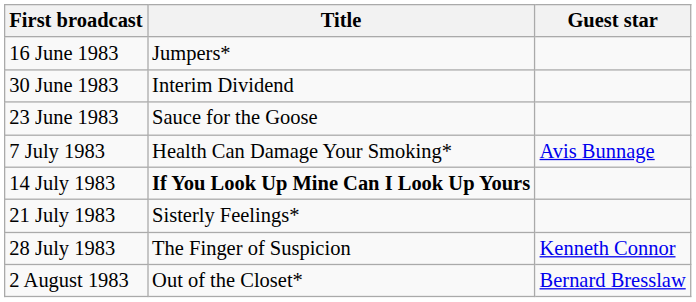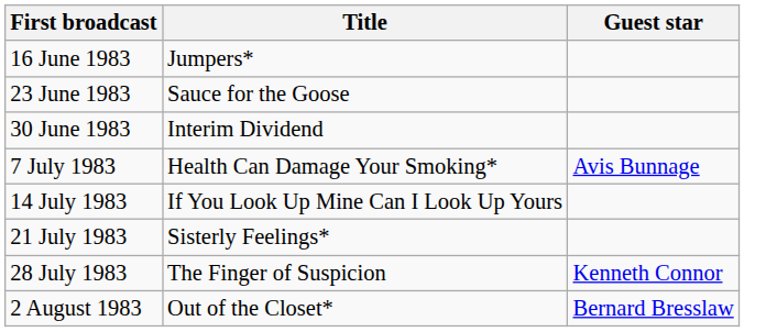 <table class="wikitable">
 <tr>
 <th>First broadcast</th>
 <th>Title</th>
 <th>Guest star</th>
 </tr>
 <tr>
 <td>16 June 1983</td>
 <td>Jumpers*</td>
 <td></td>
 </tr>
 <tr>
-<td>30 June 1983</td>
-<td>Interim Dividend</td>
+<td>23 June 1983</td>
+<td>Sauce for the Goose</td>
 <td></td>
 </tr>
 <tr>
-<td>23 June 1983</td>
-<td>Sauce for the Goose</td>
+<td>30 June 1983</td>
+<td>Interim Dividend</td>
 <td></td>
 </tr>
 <tr>
 <td>7 July 1983</td>
 <td>Health Can Damage Your Smoking*</td>
 <td><a href='#'>Avis Bunnage</a></td>
 </tr>
 <tr>
 <td>14 July 1983</td>
-<td><strong>If You Look Up Mine Can I Look Up Yours</strong></td>
+<td>If You Look Up Mine Can I Look Up Yours</td>
 <td></td>
 </tr>
 <tr>
 <td>21 July 1983</td>
 <td>Sisterly Feelings*</td>
 <td></td>
 </tr>
 <tr>
 <td>28 July 1983</td>
 <td>The Finger of Suspicion</td>
 <td><a href='#'>Kenneth Connor</a></td>
 </tr>
 <tr>
 <td>2 August 1983</td>
 <td>Out of the Closet*</td>
 <td><a href='#'>Bernard Bresslaw</a></td>
 </tr>
 </table>
